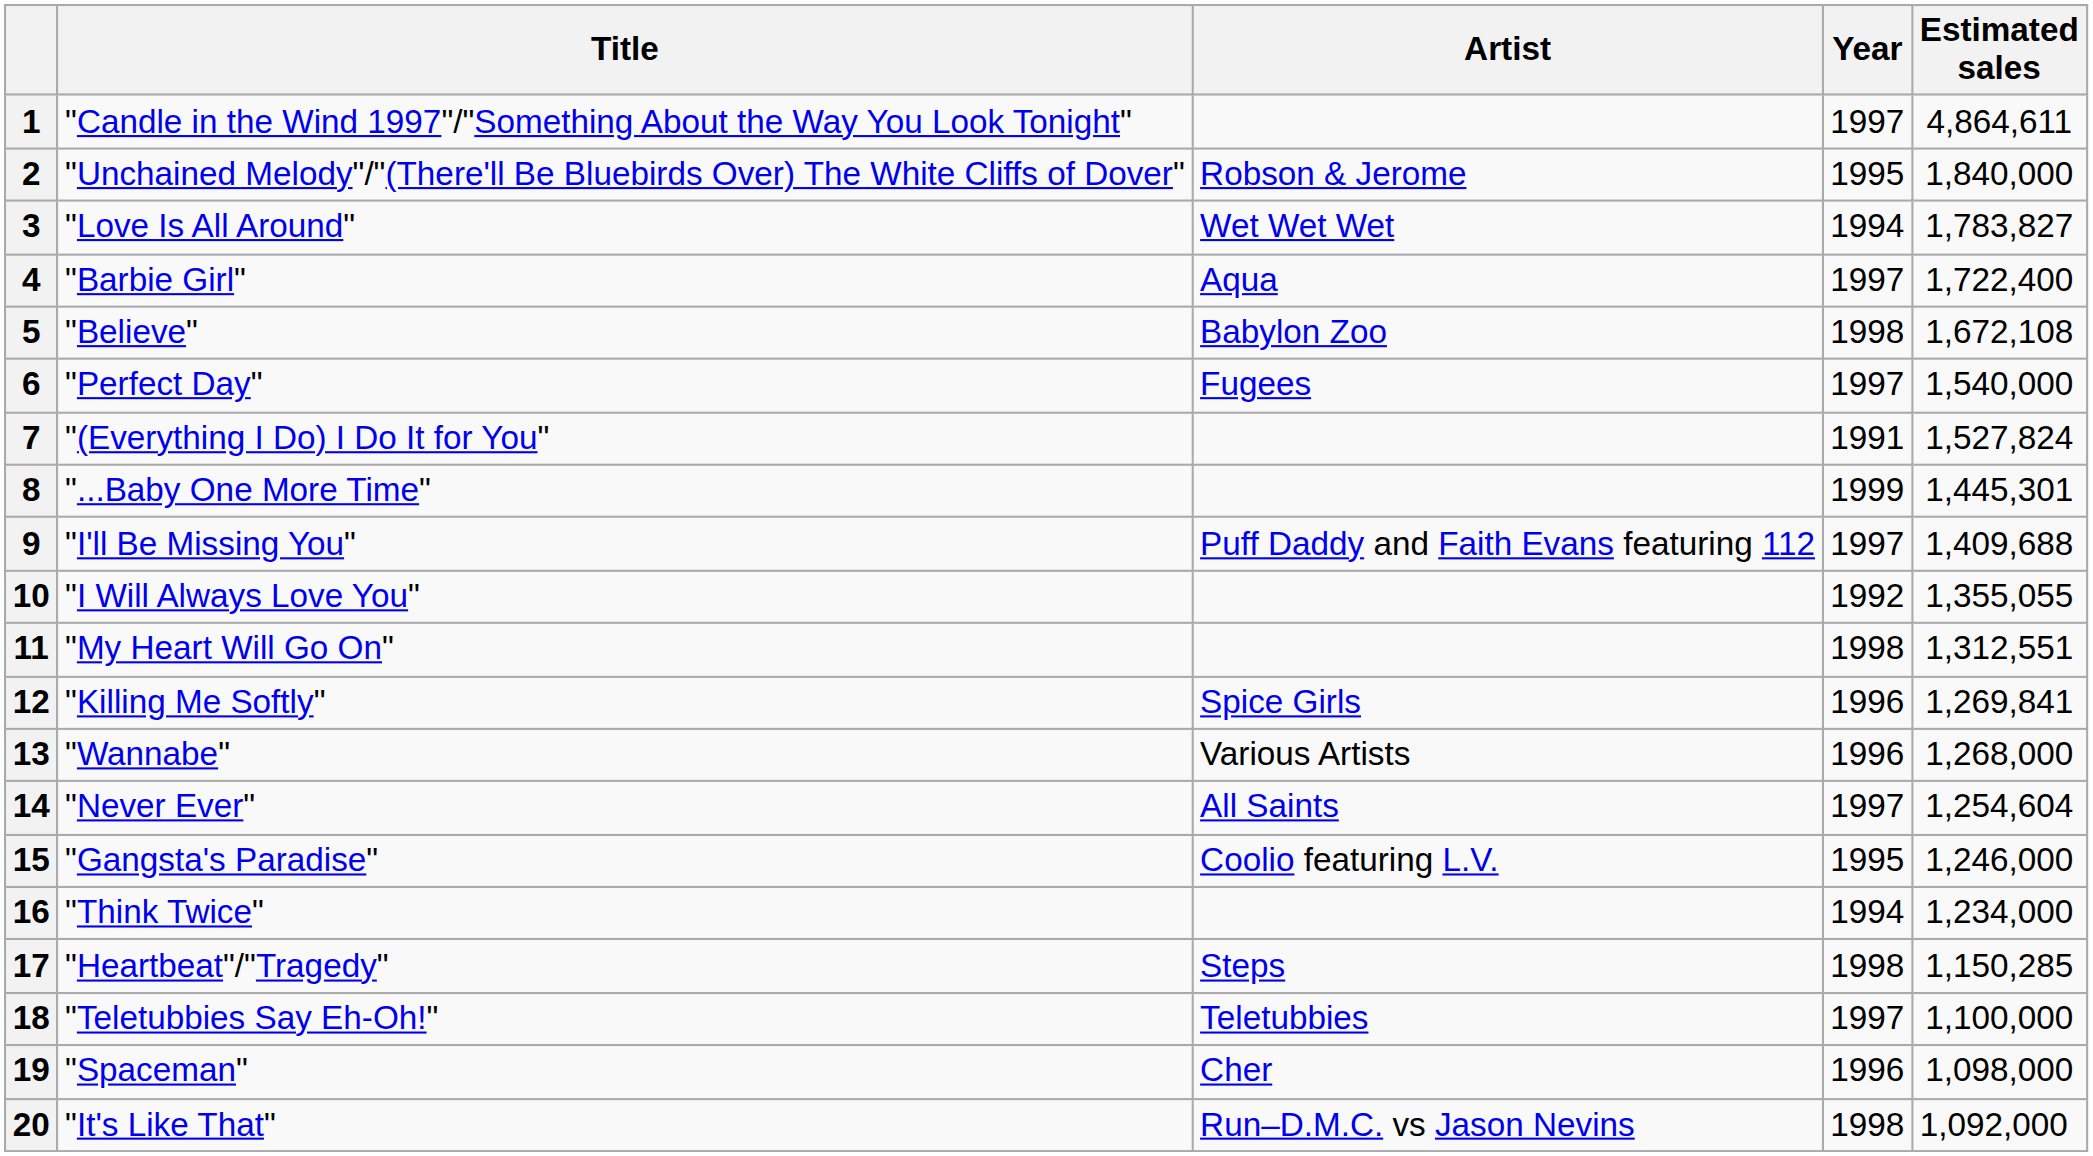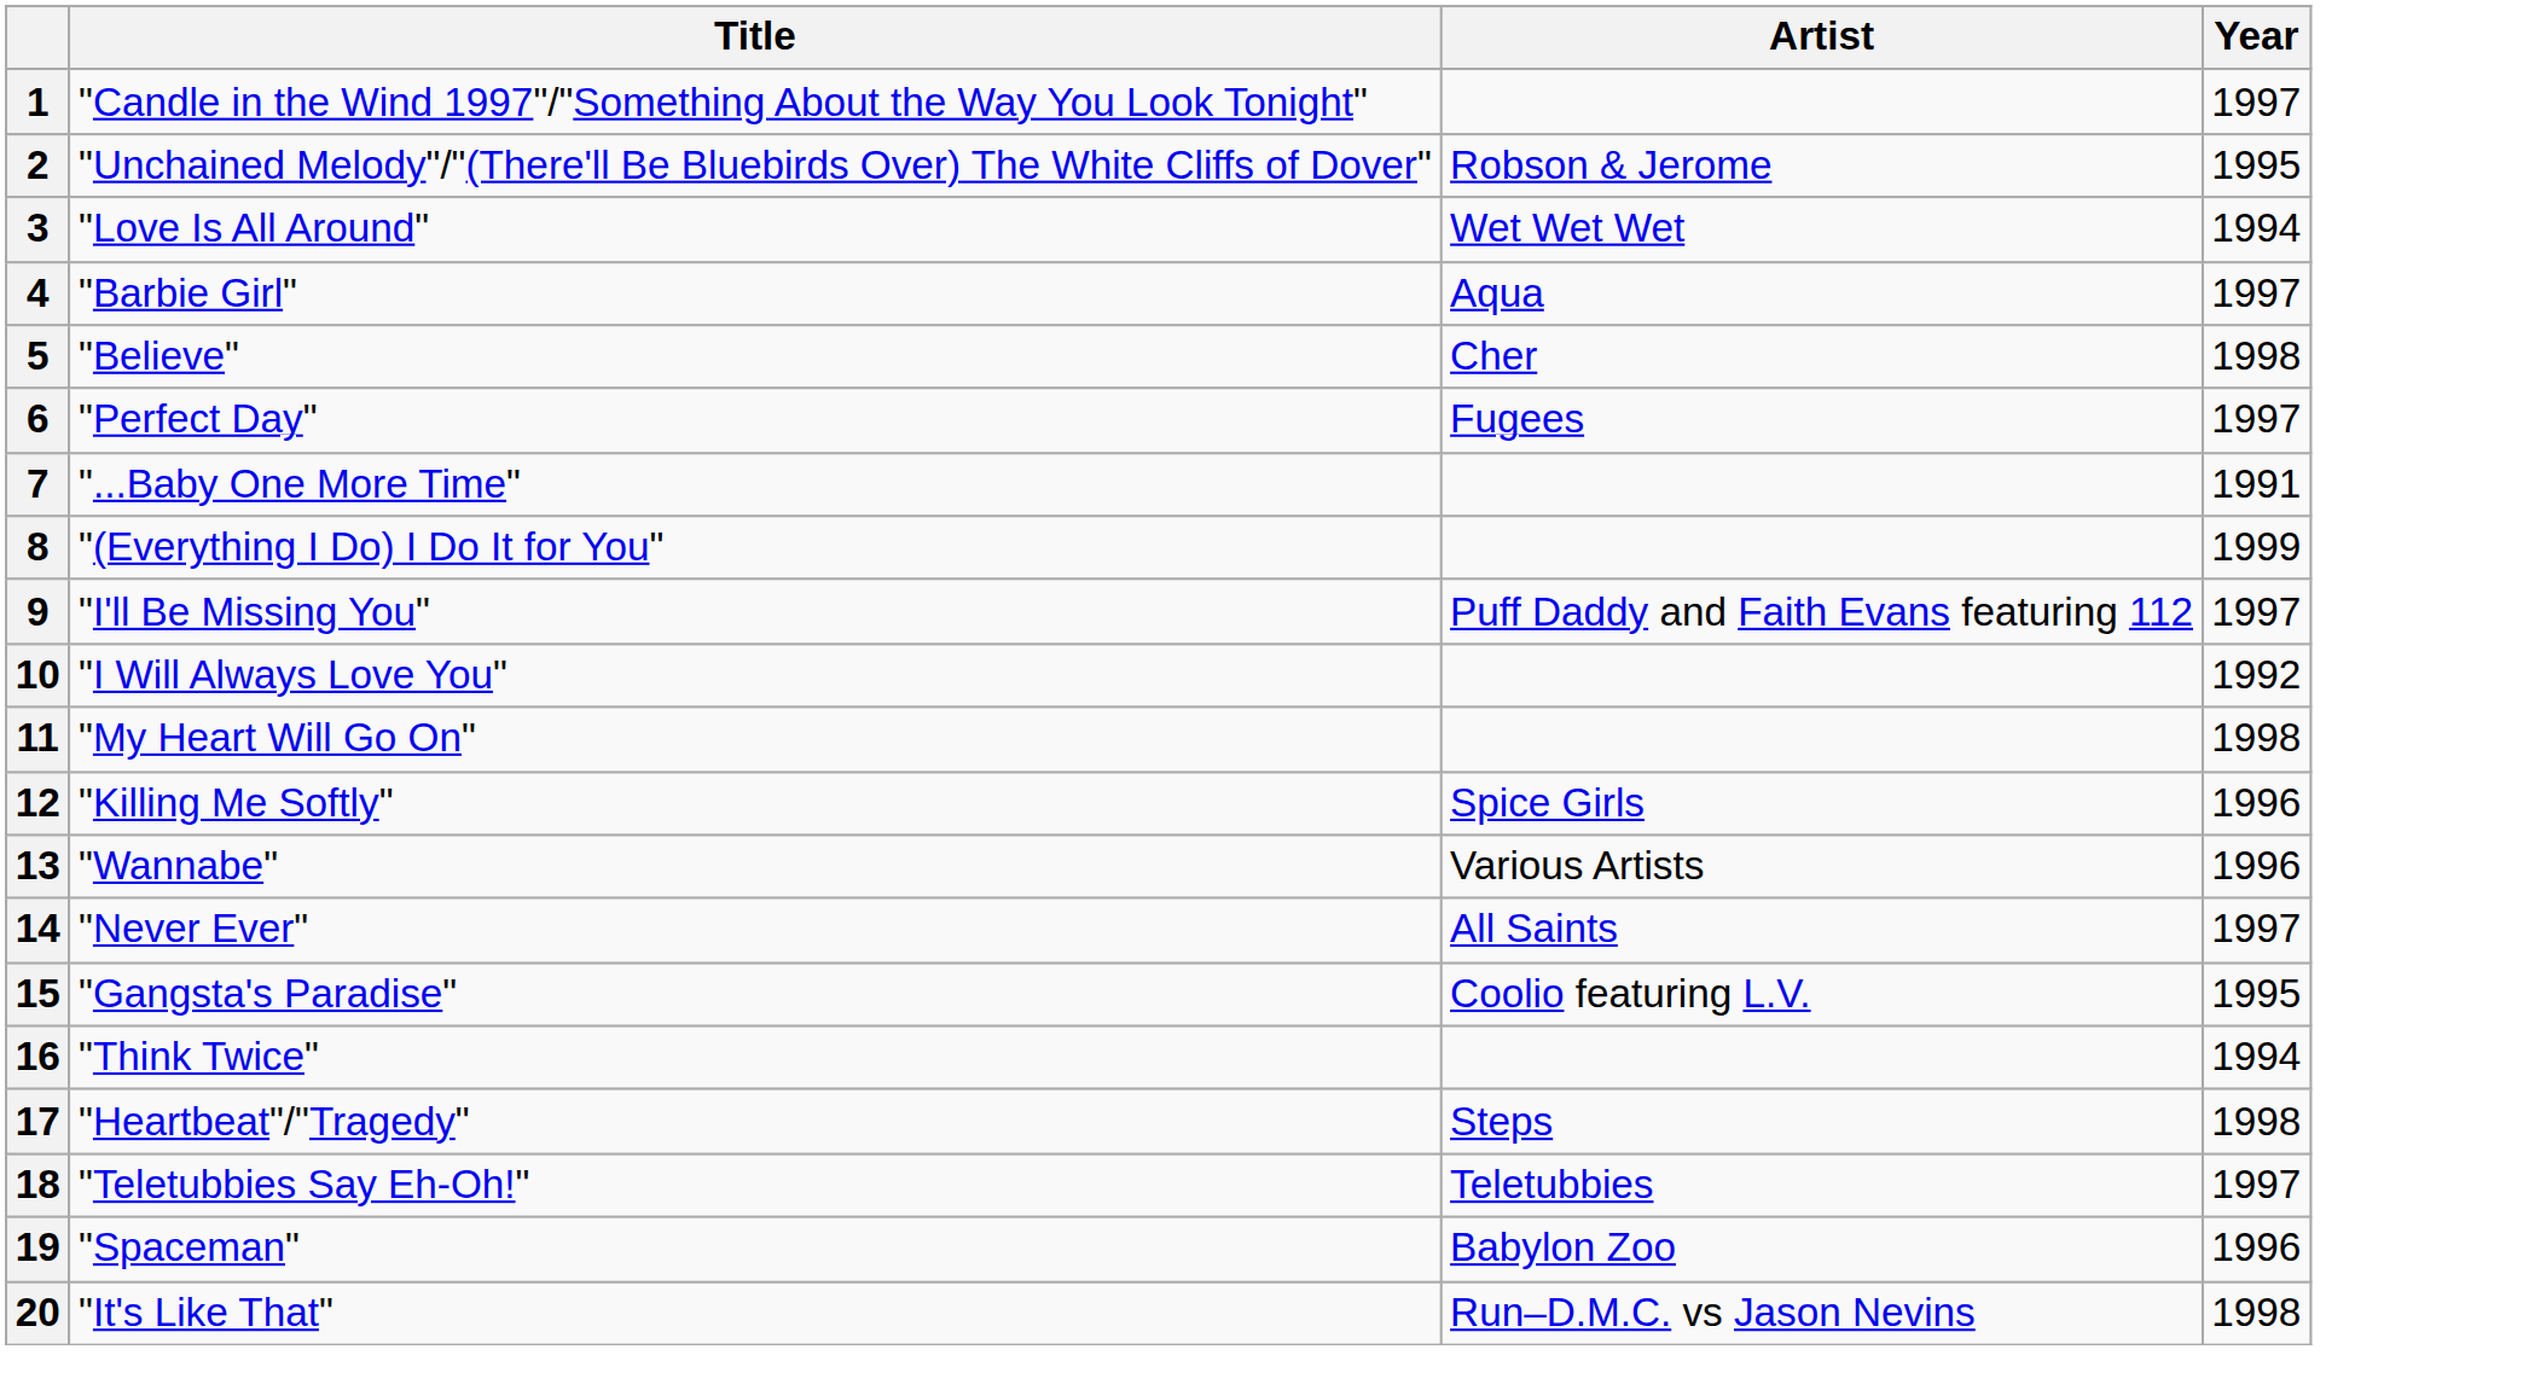 <table class="wikitable sortable plainrowheaders">
 <tr>
 <th scope=col></th>
 <th scope=col>Title</th>
 <th scope=col>Artist</th>
 <th scope=col>Year</th>
-<th scope=col>Estimated<br>sales</th>
 </tr>
 <tr>
 <th scope=row style="text-align:center;">1</th>
 <td>"<a href='#'>Candle in the Wind 1997</a>"/"<a href='#'>Something About the Way You Look Tonight</a>"</td>
 <td></td>
 <td style="text-align:center;">1997</td>
-<td style="text-align:center;">4,864,611</td>
 </tr>
 <tr>
 <th scope=row style="text-align:center;">2</th>
 <td>"<a href='#'>Unchained Melody</a>"/"<a href='#'>(There'll Be Bluebirds Over) The White Cliffs of Dover</a>"</td>
 <td><a href='#'>Robson & Jerome</a></td>
 <td style="text-align:center;">1995</td>
-<td style="text-align:center;">1,840,000</td>
 </tr>
 <tr>
 <th scope=row style="text-align:center;">3</th>
 <td>"<a href='#'>Love Is All Around</a>"</td>
 <td><a href='#'>Wet Wet Wet</a></td>
 <td style="text-align:center;">1994</td>
-<td style="text-align:center;">1,783,827</td>
 </tr>
 <tr>
 <th scope=row style="text-align:center;">4</th>
 <td>"<a href='#'>Barbie Girl</a>"</td>
 <td><a href='#'>Aqua</a></td>
 <td style="text-align:center;">1997</td>
-<td style="text-align:center;">1,722,400</td>
 </tr>
 <tr>
 <th scope=row style="text-align:center;">5</th>
 <td>"<a href='#'>Believe</a>"</td>
-<td><a href='#'>Babylon Zoo</a></td>
+<td><a href='#'>Cher</a></td>
 <td style="text-align:center;">1998</td>
-<td style="text-align:center;">1,672,108</td>
 </tr>
 <tr>
 <th scope=row style="text-align:center;">6</th>
 <td>"<a href='#'>Perfect Day</a>"</td>
 <td><a href='#'>Fugees</a></td>
 <td style="text-align:center;">1997</td>
-<td style="text-align:center;">1,540,000</td>
 </tr>
 <tr>
 <th scope=row style="text-align:center;">7</th>
-<td>"<a href='#'>(Everything I Do) I Do It for You</a>"</td>
+<td>"<a href='#'>...Baby One More Time</a>"</td>
 <td></td>
 <td style="text-align:center;">1991</td>
-<td style="text-align:center;">1,527,824</td>
 </tr>
 <tr>
 <th scope=row style="text-align:center;">8</th>
-<td>"<a href='#'>...Baby One More Time</a>"</td>
+<td>"<a href='#'>(Everything I Do) I Do It for You</a>"</td>
 <td></td>
 <td style="text-align:center;">1999</td>
-<td style="text-align:center;">1,445,301</td>
 </tr>
 <tr>
 <th scope=row style="text-align:center;">9</th>
 <td>"<a href='#'>I'll Be Missing You</a>"</td>
 <td><a href='#'>Puff Daddy</a> and <a href='#'>Faith Evans</a> featuring <a href='#'>112</a></td>
 <td style="text-align:center;">1997</td>
-<td style="text-align:center;">1,409,688</td>
 </tr>
 <tr>
 <th scope=row style="text-align:center;">10</th>
 <td>"<a href='#'>I Will Always Love You</a>"</td>
 <td></td>
 <td style="text-align:center;">1992</td>
-<td style="text-align:center;">1,355,055</td>
 </tr>
 <tr>
 <th scope=row style="text-align:center;">11</th>
 <td>"<a href='#'>My Heart Will Go On</a>"</td>
 <td></td>
 <td style="text-align:center;">1998</td>
-<td style="text-align:center;">1,312,551</td>
 </tr>
 <tr>
 <th scope=row style="text-align:center;">12</th>
 <td>"<a href='#'>Killing Me Softly</a>"</td>
 <td><a href='#'>Spice Girls</a></td>
 <td style="text-align:center;">1996</td>
-<td style="text-align:center;">1,269,841</td>
 </tr>
 <tr>
 <th scope=row style="text-align:center;">13</th>
 <td>"<a href='#'>Wannabe</a>"</td>
 <td>Various Artists</td>
 <td style="text-align:center;">1996</td>
-<td style="text-align:center;">1,268,000</td>
 </tr>
 <tr>
 <th scope=row style="text-align:center;">14</th>
 <td>"<a href='#'>Never Ever</a>"</td>
 <td><a href='#'>All Saints</a></td>
 <td style="text-align:center;">1997</td>
-<td style="text-align:center;">1,254,604</td>
 </tr>
 <tr>
 <th scope=row style="text-align:center;">15</th>
 <td>"<a href='#'>Gangsta's Paradise</a>"</td>
 <td><a href='#'>Coolio</a> featuring <a href='#'>L.V.</a></td>
 <td style="text-align:center;">1995</td>
-<td style="text-align:center;">1,246,000</td>
 </tr>
 <tr>
 <th scope=row style="text-align:center;">16</th>
 <td>"<a href='#'>Think Twice</a>"</td>
 <td></td>
 <td style="text-align:center;">1994</td>
-<td style="text-align:center;">1,234,000</td>
 </tr>
 <tr>
 <th scope=row style="text-align:center;">17</th>
 <td>"<a href='#'>Heartbeat</a>"/"<a href='#'>Tragedy</a>"</td>
 <td><a href='#'>Steps</a></td>
 <td style="text-align:center;">1998</td>
-<td style="text-align:center;">1,150,285</td>
 </tr>
 <tr>
 <th scope=row style="text-align:center;">18</th>
 <td>"<a href='#'>Teletubbies Say Eh-Oh!</a>"</td>
 <td><a href='#'>Teletubbies</a></td>
 <td style="text-align:center;">1997</td>
-<td style="text-align:center;">1,100,000</td>
 </tr>
 <tr>
 <th scope=row style="text-align:center;">19</th>
 <td>"<a href='#'>Spaceman</a>"</td>
-<td><a href='#'>Cher</a></td>
+<td><a href='#'>Babylon Zoo</a></td>
 <td style="text-align:center;">1996</td>
-<td style="text-align:center;">1,098,000</td>
 </tr>
 <tr>
 <th scope=row style="text-align:center;">20</th>
 <td>"<a href='#'>It's Like That</a>"</td>
 <td><a href='#'>Run–D.M.C.</a> vs <a href='#'>Jason Nevins</a></td>
 <td style="text-align:center;">1998</td>
-<td>1,092,000</td>
 </tr>
 </table>
